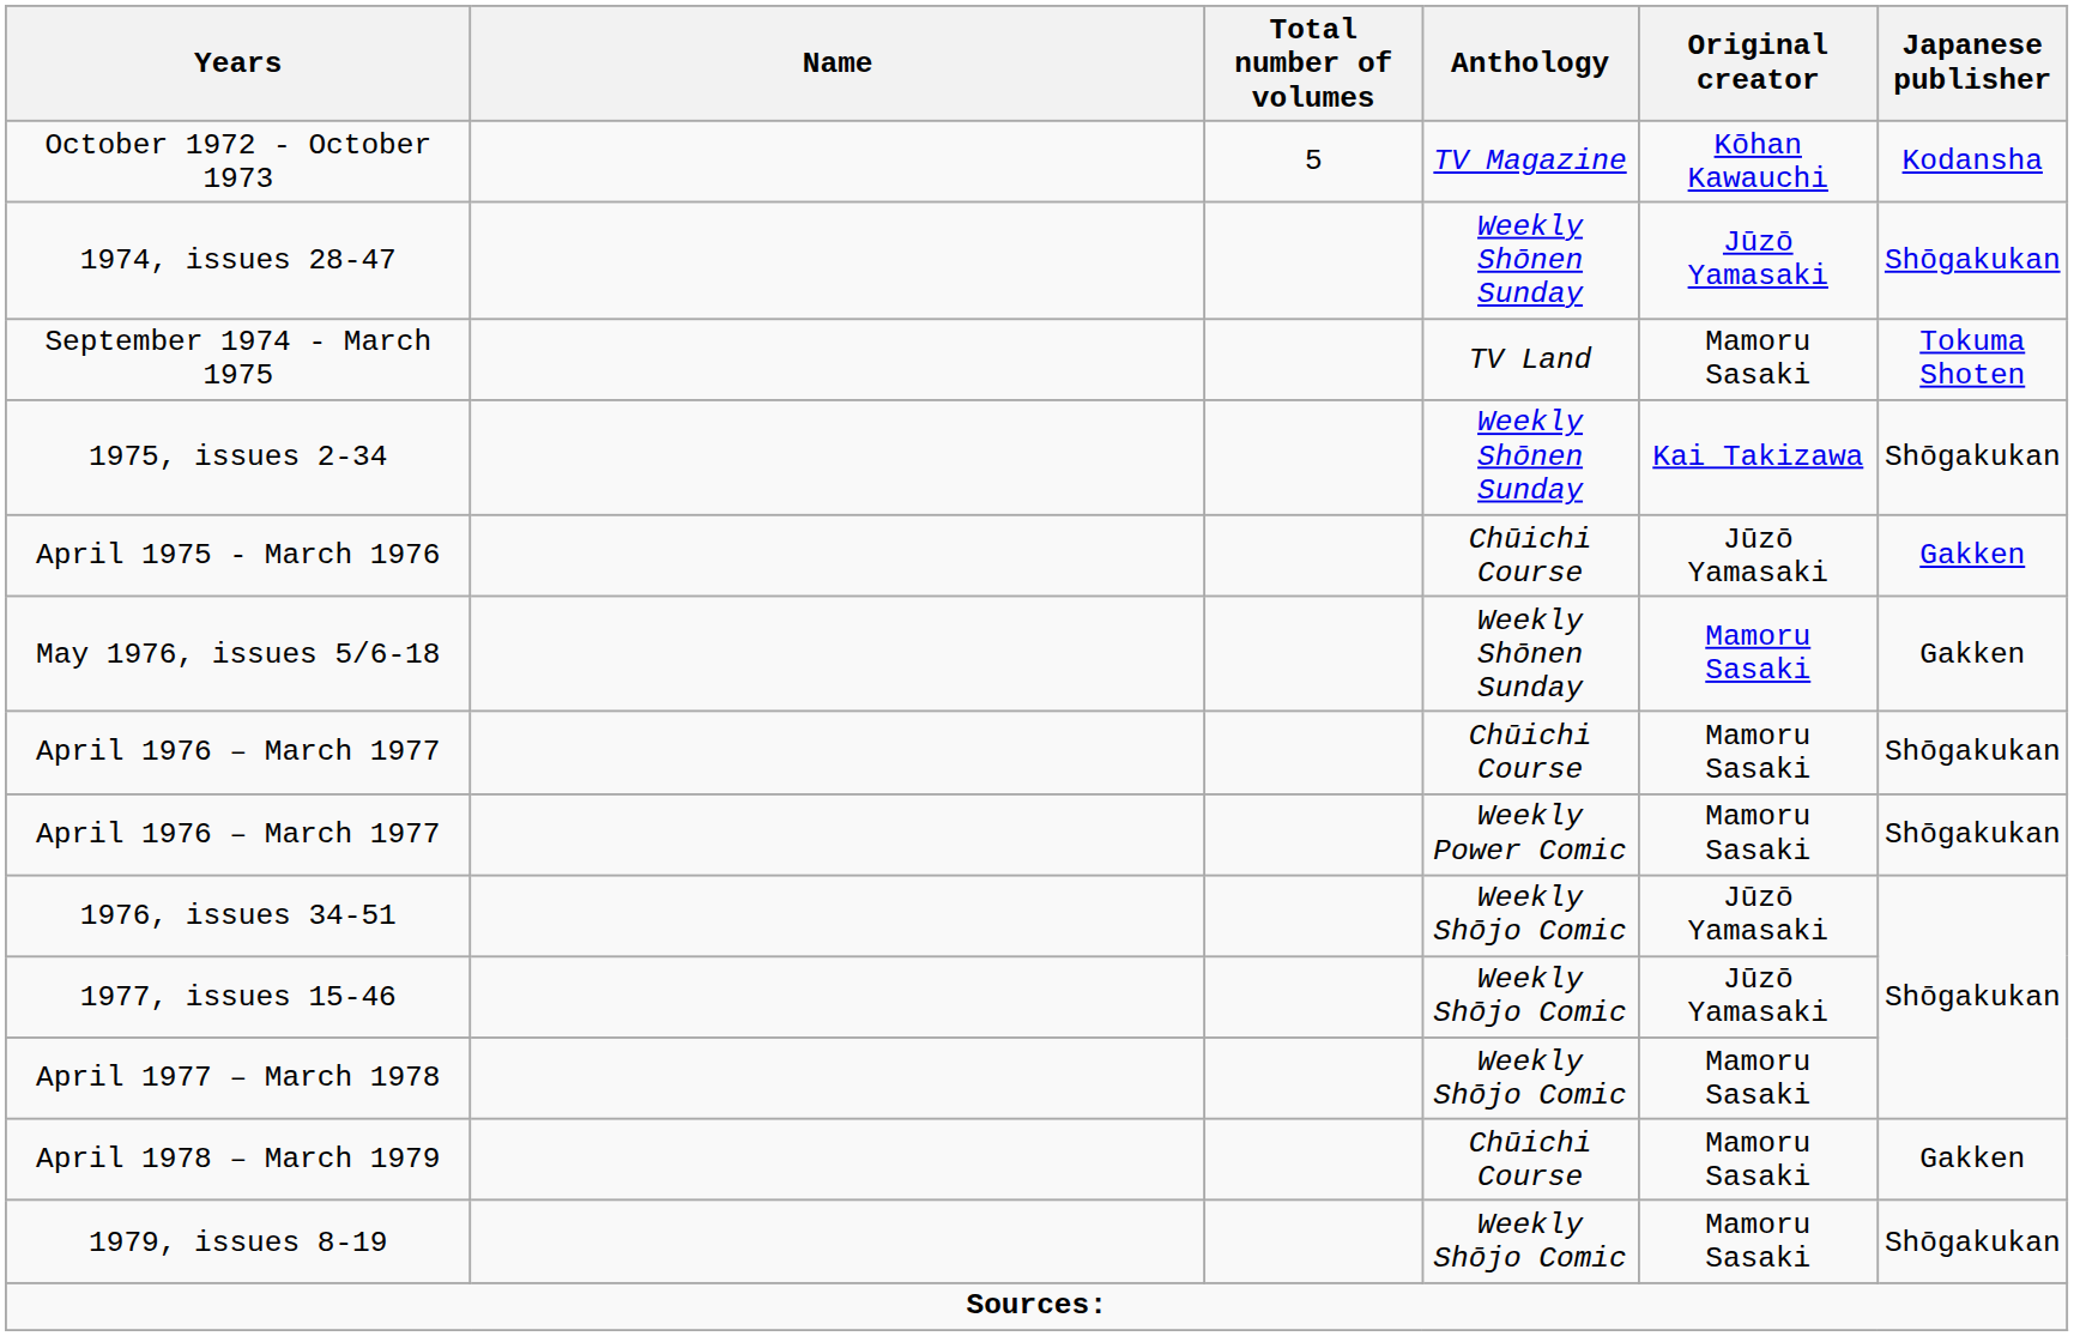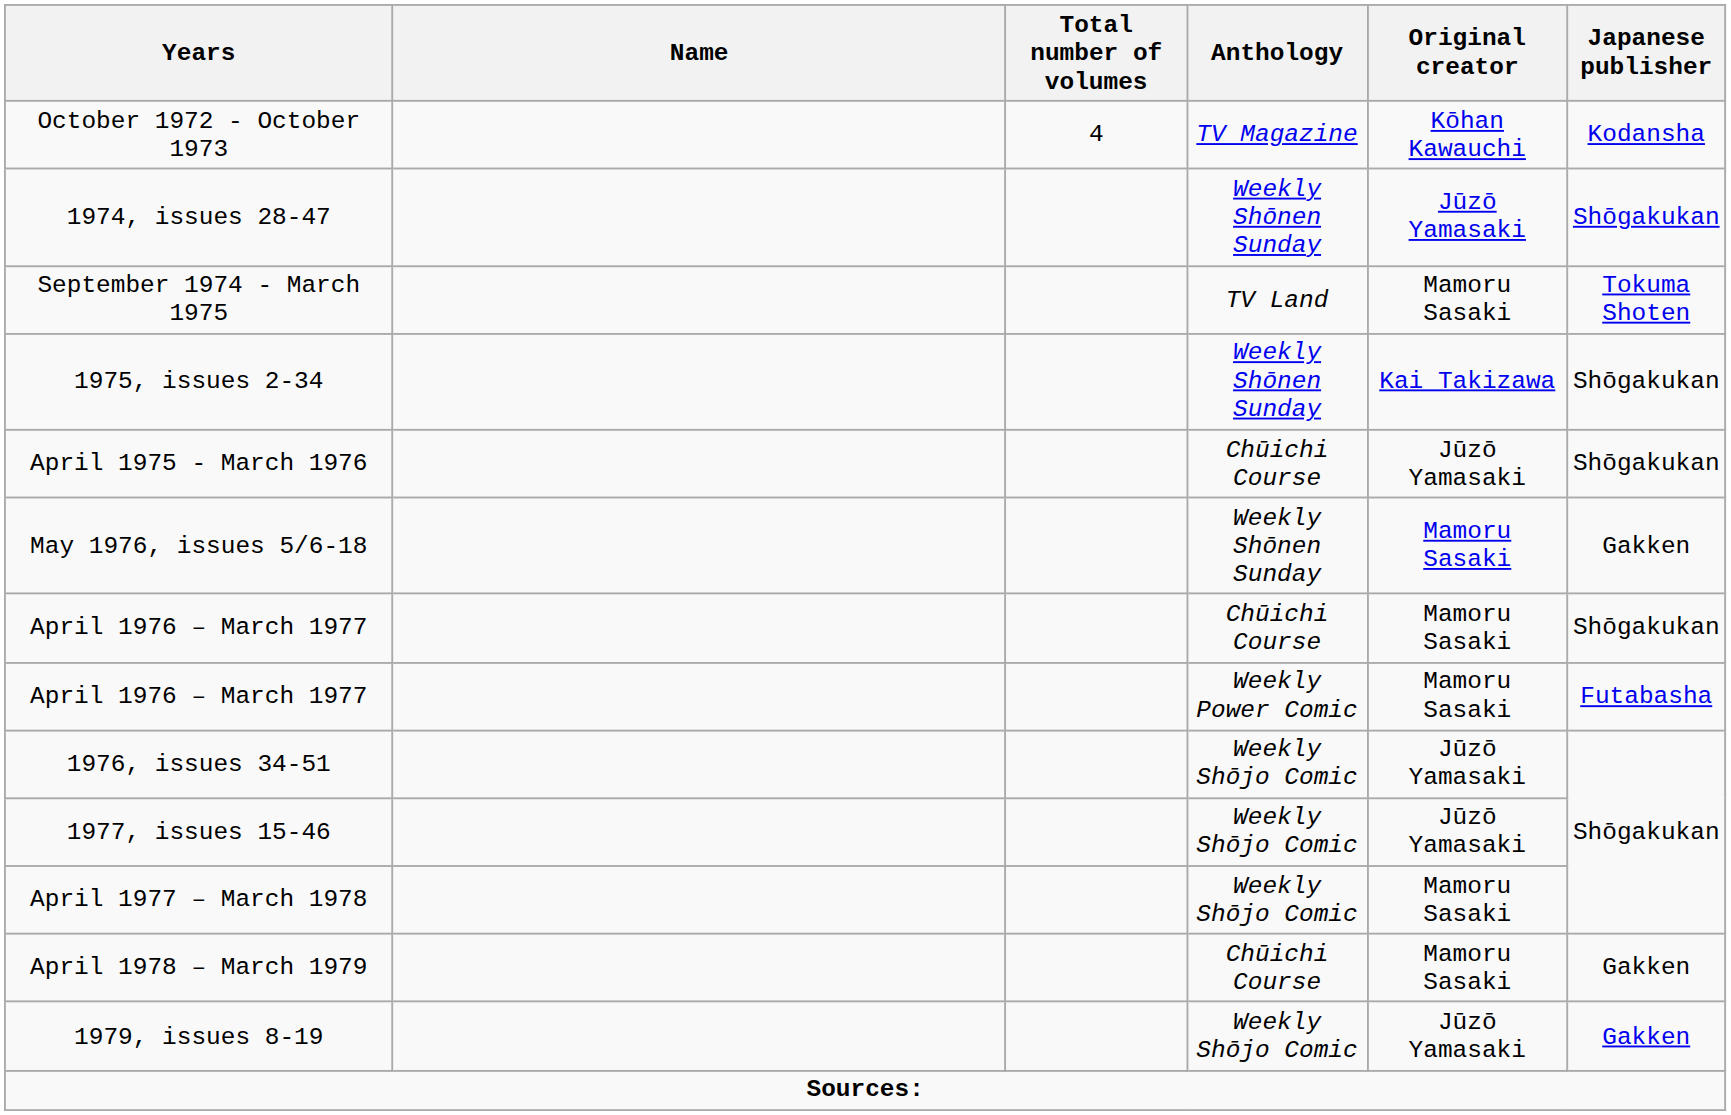 <table class="wikitable" style="text-align:center">
 <tr>
 <th width="200">Years</th>
 <th width="320">Name</th>
 <th width="90">Total number of volumes</th>
 <th width="90">Anthology</th>
 <th width="100">Original creator</th>
 <th width="20">Japanese publisher</th>
 </tr>
 <tr>
 <td>October 1972 - October 1973</td>
 <td align="left"></td>
-<td>5</td>
+<td>4</td>
 <td><em><a href='#'>TV Magazine</a></em></td>
 <td><a href='#'>Kōhan Kawauchi</a></td>
 <td><a href='#'>Kodansha</a></td>
 </tr>
 <tr>
 <td>1974, issues 28-47</td>
 <td align="left"></td>
 <td></td>
 <td><em><a href='#'>Weekly Shōnen Sunday</a></em></td>
 <td><a href='#'>Jūzō Yamasaki</a></td>
 <td><a href='#'>Shōgakukan</a></td>
 </tr>
 <tr>
 <td>September 1974 - March 1975</td>
 <td align="left"></td>
 <td></td>
 <td><em>TV Land</em></td>
 <td>Mamoru Sasaki</td>
 <td><a href='#'>Tokuma Shoten</a></td>
 </tr>
 <tr>
 <td>1975, issues 2-34</td>
 <td align="left"></td>
 <td></td>
 <td><em><a href='#'>Weekly Shōnen Sunday</a></em></td>
 <td><a href='#'>Kai Takizawa</a></td>
 <td>Shōgakukan</td>
 </tr>
 <tr>
 <td>April 1975 - March 1976</td>
 <td align="left"></td>
 <td></td>
 <td><em>Chūichi Course</em></td>
 <td>Jūzō Yamasaki</td>
-<td><a href='#'>Gakken</a></td>
+<td>Shōgakukan</td>
 </tr>
 <tr>
 <td>May 1976, issues 5/6-18</td>
 <td align="left"></td>
 <td></td>
 <td><em>Weekly Shōnen Sunday</em></td>
 <td><a href='#'>Mamoru Sasaki</a></td>
 <td>Gakken</td>
 </tr>
 <tr>
 <td>April 1976 – March 1977</td>
 <td align="left"></td>
 <td></td>
 <td><em>Chūichi Course</em></td>
 <td>Mamoru Sasaki</td>
 <td>Shōgakukan</td>
 </tr>
 <tr>
 <td>April 1976 – March 1977</td>
 <td align="left"></td>
 <td></td>
 <td><em>Weekly Power Comic</em></td>
 <td>Mamoru Sasaki</td>
-<td>Shōgakukan</td>
+<td><a href='#'>Futabasha</a></td>
 </tr>
 <tr>
 <td>1976, issues 34-51</td>
 <td align="left"></td>
 <td></td>
 <td><em>Weekly Shōjo Comic</em></td>
 <td>Jūzō Yamasaki</td>
 <td rowspan="3" align="center">Shōgakukan</td>
 </tr>
 <tr>
 <td>1977, issues 15-46</td>
 <td align="left"></td>
 <td></td>
 <td><em>Weekly Shōjo Comic</em></td>
 <td>Jūzō Yamasaki</td>
 </tr>
 <tr>
 <td>April 1977 – March 1978</td>
 <td align="left"></td>
 <td></td>
 <td><em>Weekly Shōjo Comic</em></td>
 <td>Mamoru Sasaki</td>
 </tr>
 <tr>
 <td>April 1978 – March 1979</td>
 <td align="left"></td>
 <td></td>
 <td><em>Chūichi Course</em></td>
 <td>Mamoru Sasaki</td>
 <td>Gakken</td>
 </tr>
 <tr>
 <td>1979, issues 8-19</td>
 <td align="left"></td>
 <td></td>
 <td><em>Weekly Shōjo Comic</em></td>
-<td>Mamoru Sasaki</td>
-<td>Shōgakukan</td>
+<td>Jūzō Yamasaki</td>
+<td><a href='#'>Gakken</a></td>
 </tr>
 <tr>
 <td colspan="6" style="text-align: center;"><strong>Sources:</strong></td>
 </tr>
 <tr>
 </tr>
 </table>
